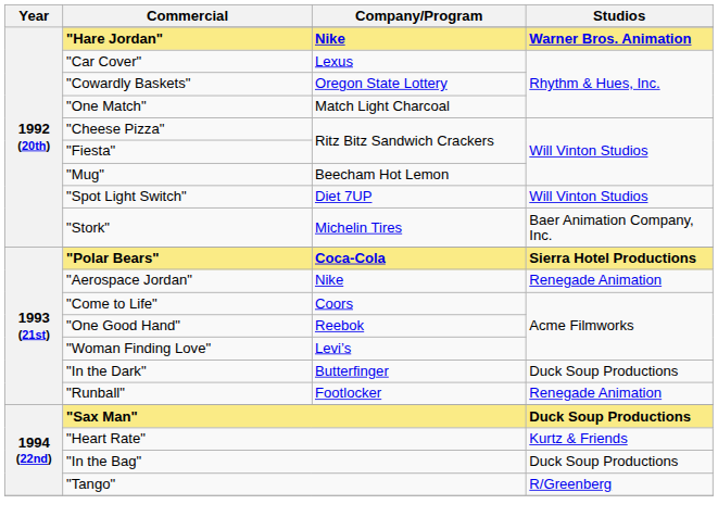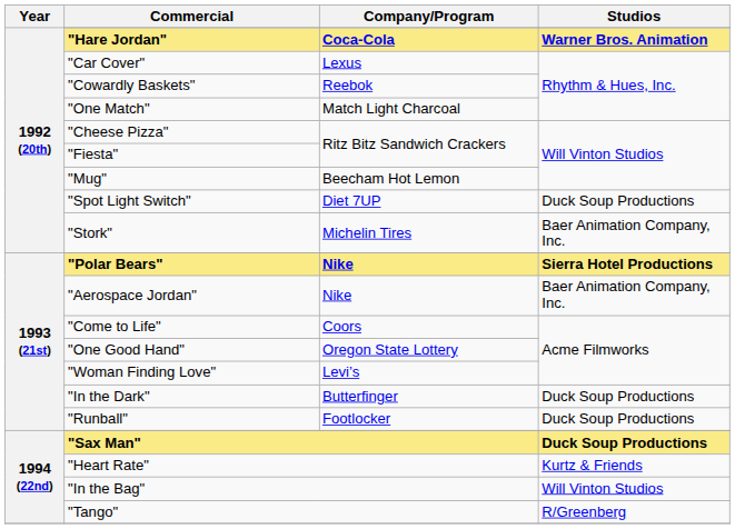 <table class="wikitable" style="width:90%;">
 <tr>
 <th style="width:3%;">Year</th>
 <th style="width:20%;">Commercial</th>
 <th style="width:15%;">Company/Program</th>
 <th style="width:15%;">Studios</th>
 </tr>
 <tr>
 <th rowspan="10" style="text-align:center;">1992 <br><small>(<a href='#'>20th</a>)</small><br></th>
 </tr>
 <tr style="background:#FAEB86;">
 <td><strong>"Hare Jordan"</strong></td>
-<td><strong><a href='#'>Nike</a></strong></td>
+<td><strong><a href='#'>Coca-Cola</a></strong></td>
 <td><strong><a href='#'>Warner Bros. Animation</a></strong></td>
 </tr>
 <tr>
 <td>"Car Cover"</td>
 <td><a href='#'>Lexus</a></td>
 <td rowspan="3"><a href='#'>Rhythm & Hues, Inc.</a></td>
 </tr>
 <tr>
 <td>"Cowardly Baskets"</td>
-<td><a href='#'>Oregon State Lottery</a></td>
+<td><a href='#'>Reebok</a></td>
 </tr>
 <tr>
 <td>"One Match"</td>
 <td>Match Light Charcoal</td>
 </tr>
 <tr>
 <td>"Cheese Pizza"</td>
 <td rowspan="2">Ritz Bitz Sandwich Crackers</td>
 <td rowspan="3"><a href='#'>Will Vinton Studios</a></td>
 </tr>
 <tr>
 <td>"Fiesta"</td>
 </tr>
 <tr>
 <td>"Mug"</td>
 <td>Beecham Hot Lemon</td>
 </tr>
 <tr>
 <td>"Spot Light Switch"</td>
 <td><a href='#'>Diet 7UP</a></td>
-<td><a href='#'>Will Vinton Studios</a></td>
+<td>Duck Soup Productions</td>
 </tr>
 <tr>
 <td>"Stork"</td>
 <td><a href='#'>Michelin Tires</a></td>
 <td>Baer Animation Company, Inc.</td>
 </tr>
 <tr>
 <th rowspan="8" style="text-align:center;">1993 <br><small>(<a href='#'>21st</a>)</small><br></th>
 </tr>
 <tr style="background:#FAEB86;">
 <td><strong>"Polar Bears"</strong></td>
-<td><strong><a href='#'>Coca-Cola</a></strong></td>
+<td><strong><a href='#'>Nike</a></strong></td>
 <td><strong>Sierra Hotel Productions</strong></td>
 </tr>
 <tr>
 <td>"Aerospace Jordan"</td>
 <td><a href='#'>Nike</a></td>
-<td><a href='#'>Renegade Animation</a></td>
+<td>Baer Animation Company, Inc.</td>
 </tr>
 <tr>
 <td>"Come to Life"</td>
 <td><a href='#'>Coors</a></td>
 <td rowspan="3">Acme Filmworks</td>
 </tr>
 <tr>
 <td>"One Good Hand"</td>
-<td><a href='#'>Reebok</a></td>
+<td><a href='#'>Oregon State Lottery</a></td>
 </tr>
 <tr>
 <td>"Woman Finding Love"</td>
 <td><a href='#'>Levi’s</a></td>
 </tr>
 <tr>
 <td>"In the Dark"</td>
 <td><a href='#'>Butterfinger</a></td>
 <td>Duck Soup Productions</td>
 </tr>
 <tr>
 <td>"Runball"</td>
 <td><a href='#'>Footlocker</a></td>
-<td><a href='#'>Renegade Animation</a></td>
+<td>Duck Soup Productions</td>
 </tr>
 <tr>
 <th rowspan="5" style="text-align:center;">1994 <br><small>(<a href='#'>22nd</a>)</small><br></th>
 </tr>
 <tr style="background:#FAEB86;">
 <td colspan="2"><strong>"Sax Man"</strong></td>
 <td><strong>Duck Soup Productions</strong></td>
 </tr>
 <tr>
 <td colspan="2">"Heart Rate"</td>
 <td><a href='#'>Kurtz & Friends</a></td>
 </tr>
 <tr>
 <td colspan="2">"In the Bag"</td>
-<td>Duck Soup Productions</td>
+<td><a href='#'>Will Vinton Studios</a></td>
 </tr>
 <tr>
 <td colspan="2">"Tango"</td>
 <td><a href='#'>R/Greenberg</a></td>
 </tr>
 <tr>
 </tr>
 </table>
